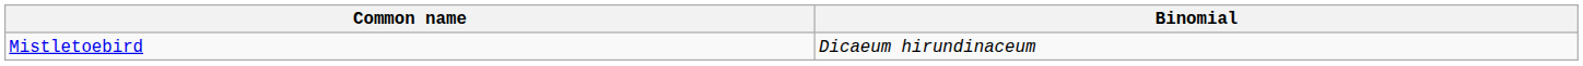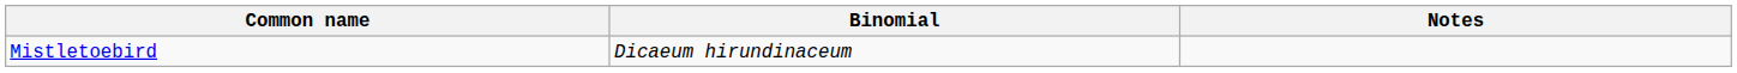 <table style="width:60%;" class="wikitable">
 <tr>
 <th width=35%>Common name</th>
 <th width=33%>Binomial</th>
+<th width=32%>Notes</th>
 </tr>
 <tr>
 <td><a href='#'>Mistletoebird</a></td>
 <td><em>Dicaeum hirundinaceum</em></td>
+<td></td>
 </tr>
 </table>
